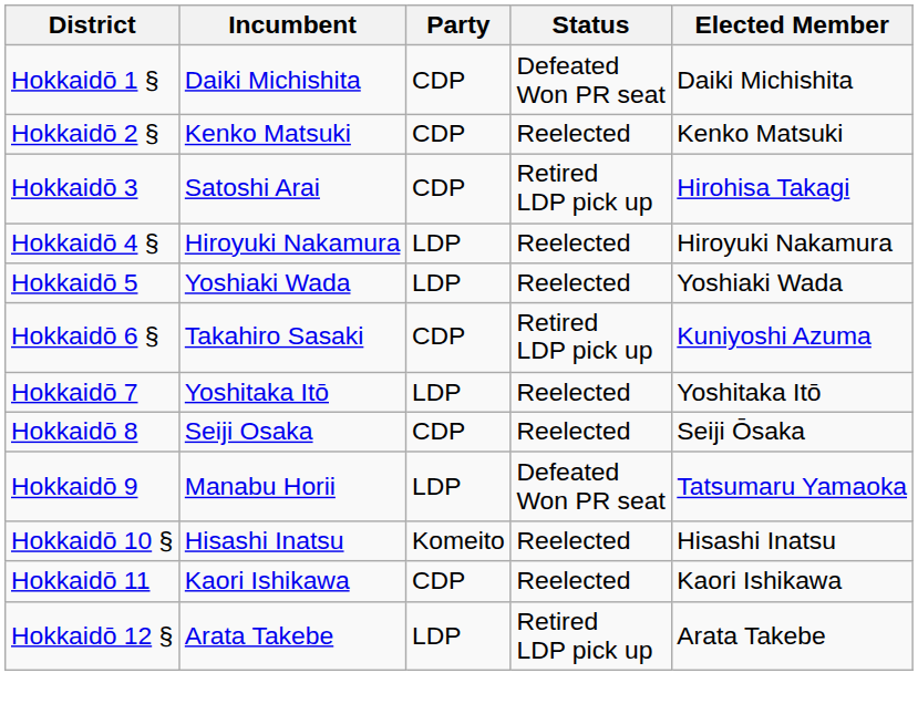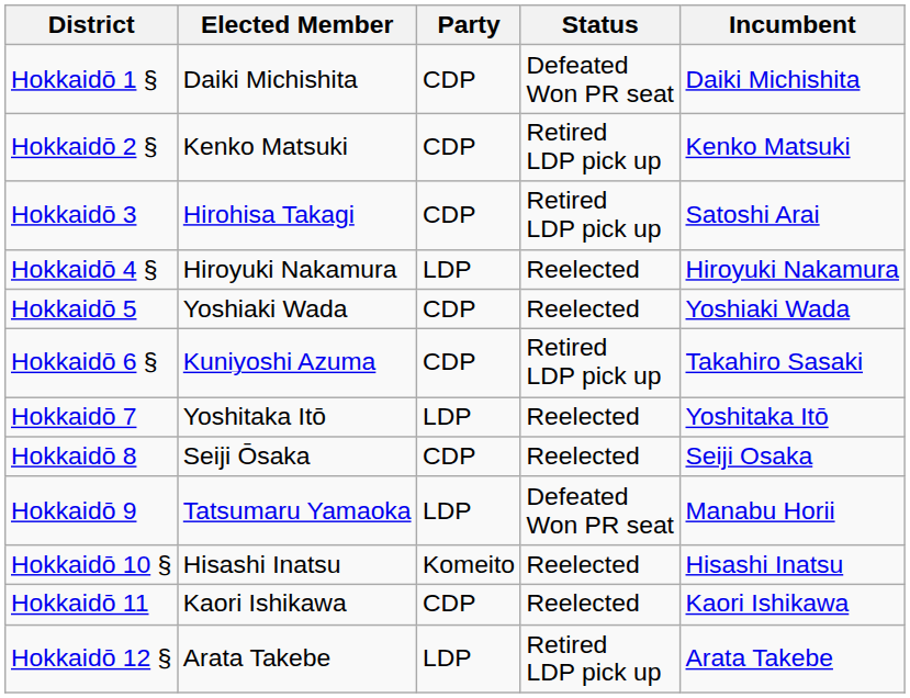 <table class="wikitable">
 <tr>
 <th>District</th>
-<th>Incumbent</th>
+<th>Elected Member</th>
 <th>Party</th>
 <th>Status</th>
-<th>Elected Member</th>
+<th>Incumbent</th>
 </tr>
 <tr>
 <td><a href='#'>Hokkaidō 1</a> §</td>
-<td><a href='#'>Daiki Michishita</a></td>
+<td>Daiki Michishita</td>
 <td>CDP</td>
 <td>Defeated<br>Won PR seat</td>
-<td>Daiki Michishita</td>
+<td><a href='#'>Daiki Michishita</a></td>
 </tr>
 <tr>
 <td><a href='#'>Hokkaidō 2</a> §</td>
+<td>Kenko Matsuki</td>
+<td>CDP</td>
+<td>Retired<br>LDP pick up</td>
 <td><a href='#'>Kenko Matsuki</a></td>
-<td>CDP</td>
-<td>Reelected</td>
-<td>Kenko Matsuki</td>
 </tr>
 <tr>
 <td><a href='#'>Hokkaidō 3</a></td>
-<td><a href='#'>Satoshi Arai</a></td>
+<td><a href='#'>Hirohisa Takagi</a></td>
 <td>CDP</td>
 <td>Retired<br>LDP pick up</td>
-<td><a href='#'>Hirohisa Takagi</a></td>
+<td><a href='#'>Satoshi Arai</a></td>
 </tr>
 <tr>
 <td><a href='#'>Hokkaidō 4</a> §</td>
-<td><a href='#'>Hiroyuki Nakamura</a></td>
+<td>Hiroyuki Nakamura</td>
 <td>LDP</td>
 <td>Reelected</td>
-<td>Hiroyuki Nakamura</td>
+<td><a href='#'>Hiroyuki Nakamura</a></td>
 </tr>
 <tr>
 <td><a href='#'>Hokkaidō 5</a></td>
+<td>Yoshiaki Wada</td>
+<td>CDP</td>
+<td>Reelected</td>
 <td><a href='#'>Yoshiaki Wada</a></td>
-<td>LDP</td>
-<td>Reelected</td>
-<td>Yoshiaki Wada</td>
 </tr>
 <tr>
 <td><a href='#'>Hokkaidō 6</a> §</td>
-<td><a href='#'>Takahiro Sasaki</a></td>
+<td><a href='#'>Kuniyoshi Azuma</a></td>
 <td>CDP</td>
 <td>Retired<br>LDP pick up</td>
-<td><a href='#'>Kuniyoshi Azuma</a></td>
+<td><a href='#'>Takahiro Sasaki</a></td>
 </tr>
 <tr>
 <td><a href='#'>Hokkaidō 7</a></td>
-<td><a href='#'>Yoshitaka Itō</a></td>
+<td>Yoshitaka Itō</td>
 <td>LDP</td>
 <td>Reelected</td>
-<td>Yoshitaka Itō</td>
+<td><a href='#'>Yoshitaka Itō</a></td>
 </tr>
 <tr>
 <td><a href='#'>Hokkaidō 8</a></td>
-<td><a href='#'>Seiji Osaka</a></td>
+<td>Seiji Ōsaka</td>
 <td>CDP</td>
 <td>Reelected</td>
-<td>Seiji Ōsaka</td>
+<td><a href='#'>Seiji Osaka</a></td>
 </tr>
 <tr>
 <td><a href='#'>Hokkaidō 9</a></td>
-<td><a href='#'>Manabu Horii</a></td>
+<td><a href='#'>Tatsumaru Yamaoka</a></td>
 <td>LDP</td>
 <td>Defeated<br>Won PR seat</td>
-<td><a href='#'>Tatsumaru Yamaoka</a></td>
+<td><a href='#'>Manabu Horii</a></td>
 </tr>
 <tr>
 <td><a href='#'>Hokkaidō 10</a> §</td>
-<td><a href='#'>Hisashi Inatsu</a></td>
+<td>Hisashi Inatsu</td>
 <td>Komeito</td>
 <td>Reelected</td>
-<td>Hisashi Inatsu</td>
+<td><a href='#'>Hisashi Inatsu</a></td>
 </tr>
 <tr>
 <td><a href='#'>Hokkaidō 11</a></td>
-<td><a href='#'>Kaori Ishikawa</a></td>
+<td>Kaori Ishikawa</td>
 <td>CDP</td>
 <td>Reelected</td>
-<td>Kaori Ishikawa</td>
+<td><a href='#'>Kaori Ishikawa</a></td>
 </tr>
 <tr>
 <td><a href='#'>Hokkaidō 12</a> §</td>
-<td><a href='#'>Arata Takebe</a></td>
+<td>Arata Takebe</td>
 <td>LDP</td>
 <td>Retired<br>LDP pick up</td>
-<td>Arata Takebe</td>
+<td><a href='#'>Arata Takebe</a></td>
 </tr>
 </table>
